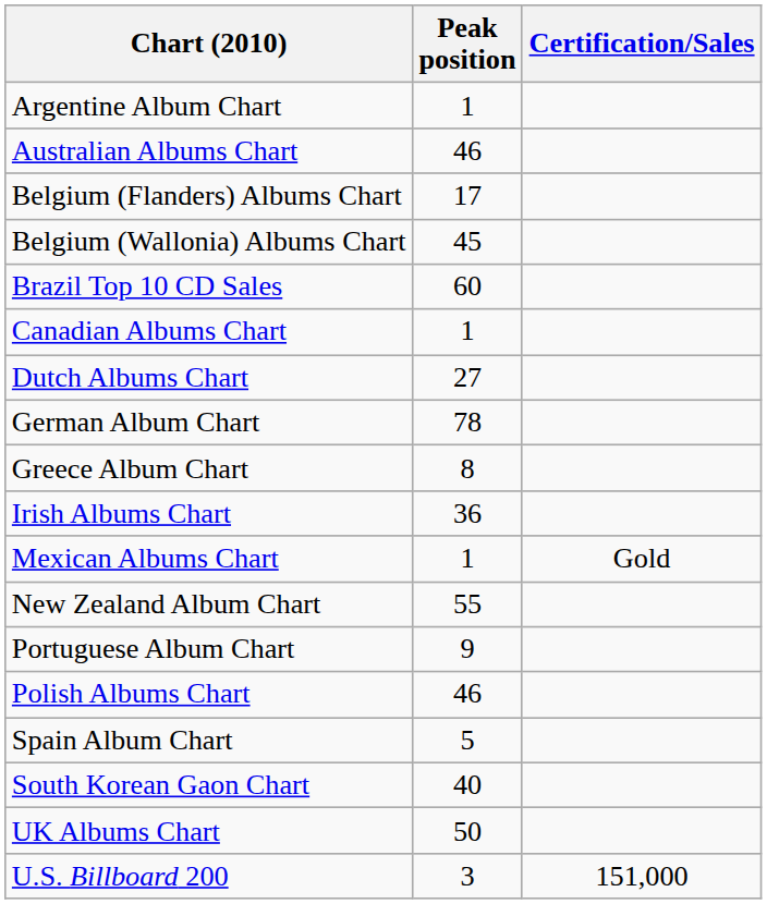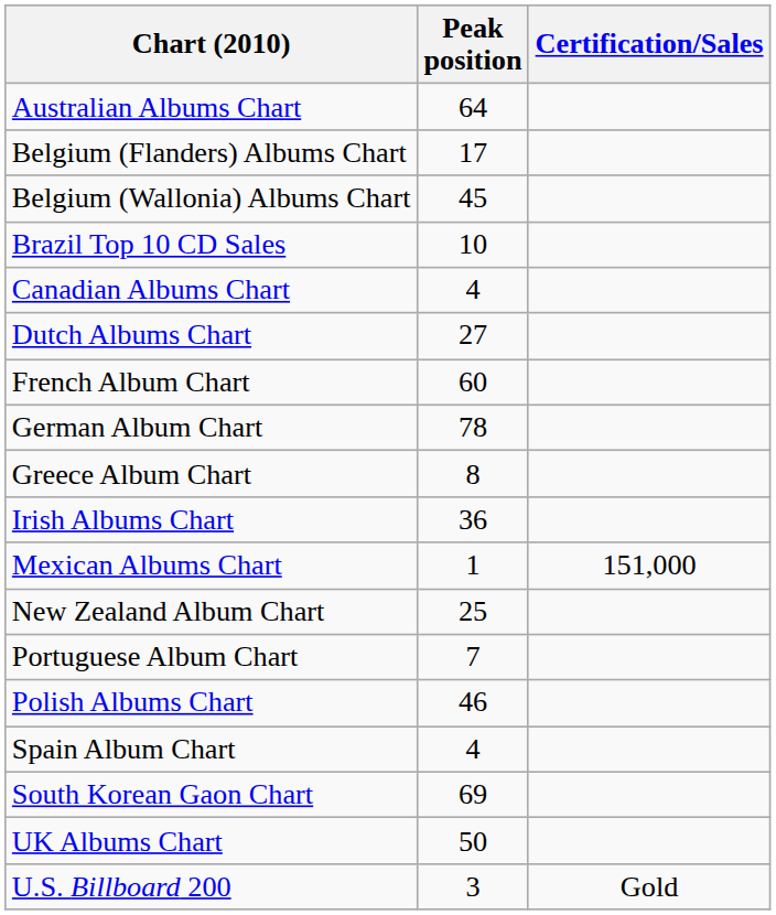 <table class="wikitable sortable">
 <tr>
 <th>Chart (2010)</th>
 <th>Peak<br>position</th>
 <th><a href='#'>Certification/Sales</a><br></th>
 </tr>
 <tr>
-<td>Argentine Album Chart</td>
-<td style="text-align:center;">1</td>
-<td style="text-align:center;"></td>
-</tr>
-<tr>
 <td><a href='#'>Australian Albums Chart</a></td>
-<td style="text-align:center;">46</td>
+<td style="text-align:center;">64</td>
 <td style="text-align:center;"></td>
 </tr>
 <tr>
 <td>Belgium (Flanders) Albums Chart</td>
 <td style="text-align:center;">17</td>
 <td style="text-align:center;"></td>
 </tr>
 <tr>
 <td>Belgium (Wallonia) Albums Chart</td>
 <td style="text-align:center;">45</td>
 <td style="text-align:center;"></td>
 </tr>
 <tr>
 <td><a href='#'>Brazil Top 10 CD Sales</a></td>
-<td style="text-align:center;">60</td>
+<td style="text-align:center;">10</td>
 <td style="text-align:center;"></td>
 </tr>
 <tr>
 <td><a href='#'>Canadian Albums Chart</a></td>
-<td style="text-align:center;">1</td>
+<td style="text-align:center;">4</td>
 <td style="text-align:center;"></td>
 </tr>
 <tr>
 <td><a href='#'>Dutch Albums Chart</a></td>
 <td style="text-align:center;">27</td>
+<td style="text-align:center;"></td>
+</tr>
+<tr>
+<td>French Album Chart</td>
+<td style="text-align:center;">60</td>
 <td style="text-align:center;"></td>
 </tr>
 <tr>
 <td>German Album Chart</td>
 <td style="text-align:center;">78</td>
 <td style="text-align:center;"></td>
 </tr>
 <tr>
 <td>Greece Album Chart</td>
 <td style="text-align:center;">8</td>
 <td style="text-align:center;"></td>
 </tr>
 <tr>
 <td><a href='#'>Irish Albums Chart</a></td>
 <td style="text-align:center;">36</td>
 <td style="text-align:center;"></td>
 </tr>
 <tr>
 <td><a href='#'>Mexican Albums Chart</a></td>
 <td style="text-align:center;">1</td>
-<td style="text-align:center;">Gold</td>
+<td style="text-align:center;">151,000</td>
 </tr>
 <tr>
 <td>New Zealand Album Chart</td>
-<td style="text-align:center;">55</td>
+<td style="text-align:center;">25</td>
 <td style="text-align:center;"></td>
 </tr>
 <tr>
 <td>Portuguese Album Chart</td>
-<td style="text-align:center;">9</td>
+<td style="text-align:center;">7</td>
 <td style="text-align:center;"></td>
 </tr>
 <tr>
 <td><a href='#'>Polish Albums Chart</a></td>
 <td style="text-align:center;">46</td>
 <td style="text-align:center;"></td>
 </tr>
 <tr>
 <td>Spain Album Chart</td>
-<td style="text-align:center;">5</td>
+<td style="text-align:center;">4</td>
 <td style="text-align:center;"></td>
 </tr>
 <tr>
 <td><a href='#'>South Korean Gaon Chart</a></td>
-<td style="text-align:center;">40</td>
+<td style="text-align:center;">69</td>
 <td style="text-align:center;"></td>
 </tr>
 <tr>
 <td><a href='#'>UK Albums Chart</a></td>
 <td style="text-align:center;">50</td>
 <td style="text-align:center;"></td>
 </tr>
 <tr>
 <td><a href='#'>U.S. <em>Billboard</em> 200</a></td>
 <td style="text-align:center;">3</td>
-<td style="text-align:center;">151,000</td>
+<td style="text-align:center;">Gold</td>
 </tr>
 </table>
